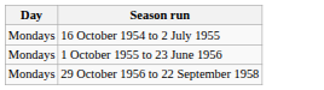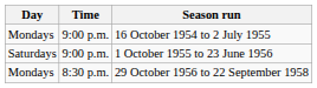 <table class="wikitable">
 <tr>
 <th>Day</th>
+<th>Time</th>
 <th>Season run</th>
 </tr>
 <tr>
 <td>Mondays</td>
+<td>9:00 p.m.</td>
 <td>16 October 1954 to 2 July 1955</td>
 </tr>
 <tr>
-<td>Mondays</td>
+<td>Saturdays</td>
+<td>9:00 p.m.</td>
 <td>1 October 1955 to 23 June 1956</td>
 </tr>
 <tr>
 <td>Mondays</td>
+<td>8:30 p.m.</td>
 <td>29 October 1956 to 22 September 1958</td>
 </tr>
 </table>
